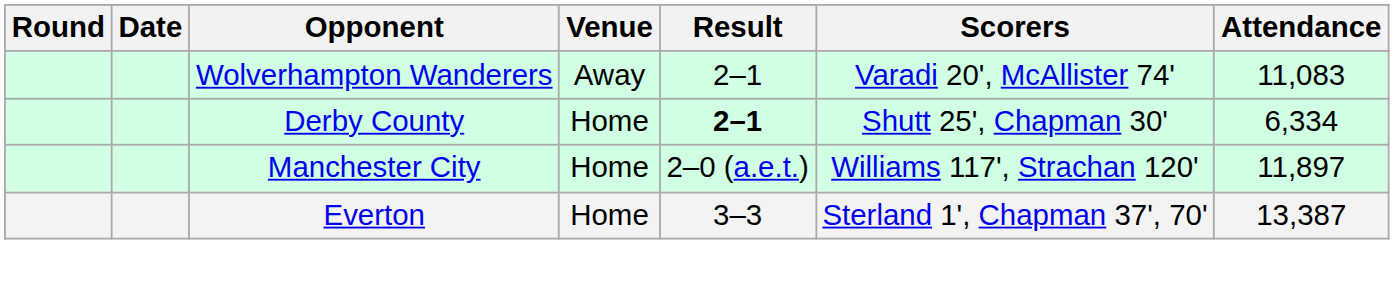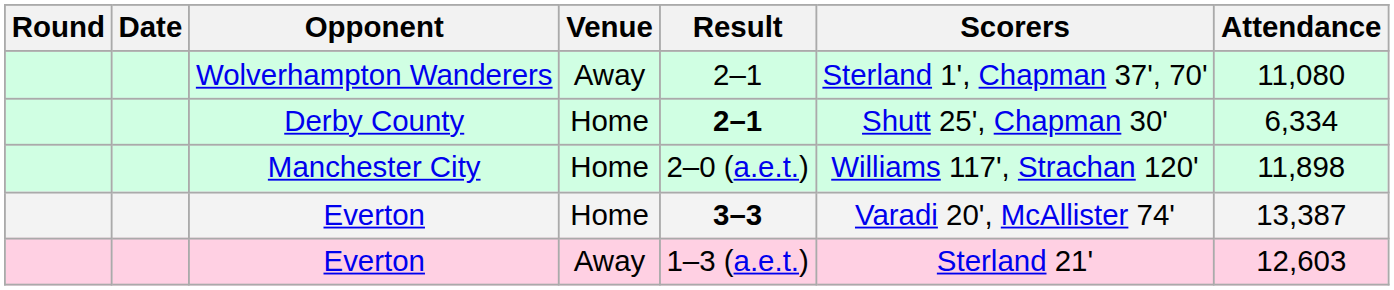 <table class="wikitable sortable" style="text-align:center;">
 <tr>
 <th>Round</th>
 <th>Date</th>
 <th>Opponent</th>
 <th>Venue</th>
 <th>Result</th>
 <th class=unsortable>Scorers</th>
 <th>Attendance</th>
 </tr>
 <tr bgcolor="#d0ffe3">
 <td></td>
 <td></td>
 <td><a href='#'>Wolverhampton Wanderers</a></td>
 <td>Away</td>
 <td>2–1</td>
-<td><a href='#'>Varadi</a> 20', <a href='#'>McAllister</a> 74'</td>
-<td>11,083</td>
+<td><a href='#'>Sterland</a> 1', <a href='#'>Chapman</a> 37', 70'</td>
+<td>11,080</td>
 </tr>
 <tr bgcolor="#d0ffe3">
 <td></td>
 <td></td>
 <td><a href='#'>Derby County</a></td>
 <td>Home</td>
 <td><strong>2–1</strong></td>
 <td><a href='#'>Shutt</a> 25', <a href='#'>Chapman</a> 30'</td>
 <td>6,334</td>
 </tr>
 <tr bgcolor="#d0ffe3">
 <td></td>
 <td></td>
 <td><a href='#'>Manchester City</a></td>
 <td>Home</td>
 <td>2–0 (<a href='#'>a.e.t.</a>)</td>
 <td><a href='#'>Williams</a> 117', <a href='#'>Strachan</a> 120'</td>
-<td>11,897</td>
+<td>11,898</td>
 </tr>
 <tr bgcolor="#f3f3f3">
 <td></td>
 <td></td>
 <td><a href='#'>Everton</a></td>
 <td>Home</td>
-<td>3–3</td>
-<td><a href='#'>Sterland</a> 1', <a href='#'>Chapman</a> 37', 70'</td>
+<td><strong>3–3</strong></td>
+<td><a href='#'>Varadi</a> 20', <a href='#'>McAllister</a> 74'</td>
 <td>13,387</td>
 </tr>
+<tr bgcolor="#ffd0e3">
+<td></td>
+<td></td>
+<td><a href='#'>Everton</a></td>
+<td>Away</td>
+<td>1–3 (<a href='#'>a.e.t.</a>)</td>
+<td><a href='#'>Sterland</a> 21'</td>
+<td>12,603</td>
+</tr>
 </table>
